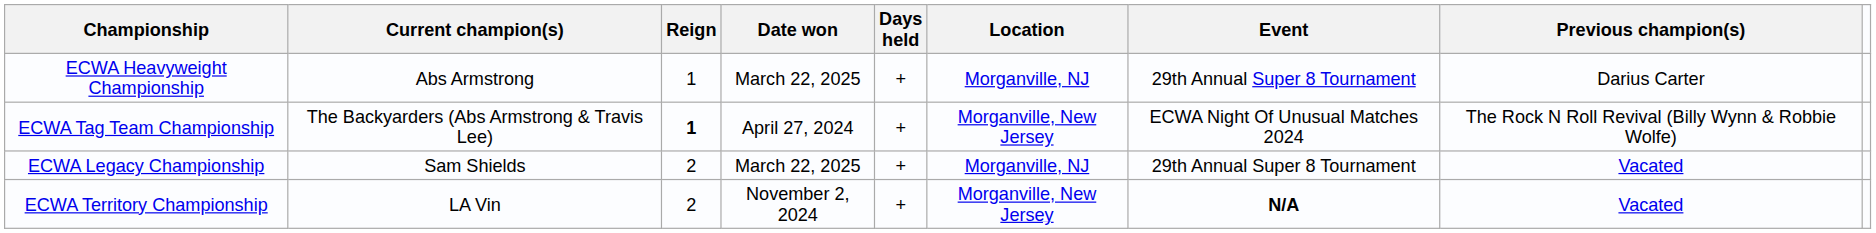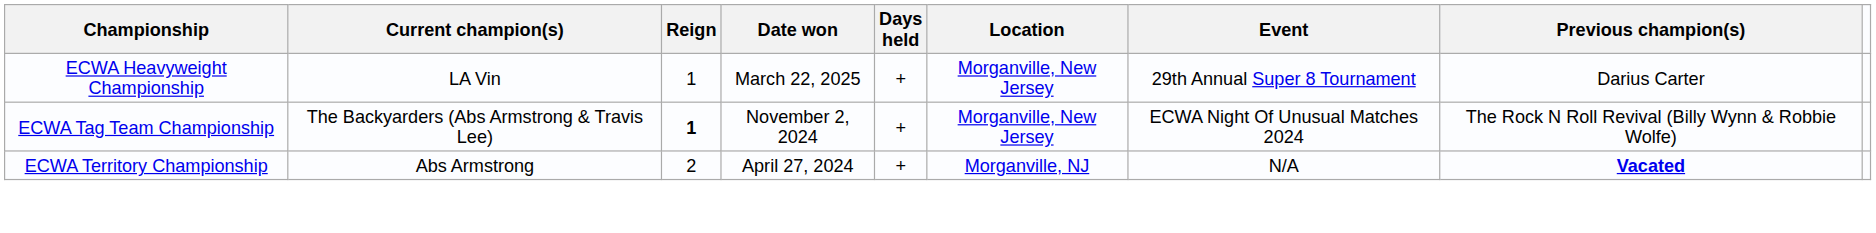 <table class="wikitable" style="background:#fcfdff; font-size:95%; text-align: center;">
 <tr>
 <th>Championship</th>
 <th>Current champion(s)</th>
 <th>Reign</th>
 <th>Date won</th>
 <th>Days<br>held</th>
 <th>Location</th>
 <th>Event</th>
 <th>Previous champion(s)</th>
 </tr>
 <tr>
 <td><a href='#'>ECWA Heavyweight Championship</a></td>
-<td align=center>Abs Armstrong</td>
+<td align=center>LA Vin</td>
 <td align=center>1</td>
 <td align=center>March 22, 2025</td>
 <td align=center>+</td>
-<td align=center><a href='#'>Morganville, NJ</a></td>
+<td align=center><a href='#'>Morganville, New Jersey</a></td>
 <td align=center>29th Annual <a href='#'>Super 8 Tournament</a></td>
 <td align=center>Darius Carter</td>
 <td></td>
 </tr>
 <tr>
 <td><a href='#'>ECWA Tag Team Championship</a></td>
 <td align=center>The Backyarders (Abs Armstrong & Travis Lee)</td>
 <td align=center><strong>1</strong></td>
-<td align=center>April 27, 2024</td>
+<td align=center>November 2, 2024</td>
 <td align=center>+</td>
 <td align=center><a href='#'>Morganville, New Jersey</a></td>
 <td align=center>ECWA Night Of Unusual Matches 2024</td>
 <td align=center>The Rock N Roll Revival (Billy Wynn & Robbie Wolfe)</td>
 <td></td>
 </tr>
 <tr>
-<td><a href='#'>ECWA Legacy Championship</a></td>
-<td align=center>Sam Shields</td>
+<td><a href='#'>ECWA Territory Championship</a></td>
+<td align=center>Abs Armstrong</td>
 <td align=center>2</td>
-<td align=center>March 22, 2025</td>
+<td align=center>April 27, 2024</td>
 <td align=center>+</td>
 <td align=center><a href='#'>Morganville, NJ</a></td>
-<td align=center>29th Annual Super 8 Tournament</td>
-<td align=center><a href='#'>Vacated</a></td>
-<td></td>
-</tr>
-<tr>
-<td><a href='#'>ECWA Territory Championship</a></td>
-<td align=center>LA Vin</td>
-<td align=center>2</td>
-<td align=center>November 2, 2024</td>
-<td align=center>+</td>
-<td align=center><a href='#'>Morganville, New Jersey</a></td>
-<td align=center><strong>N/A</strong></td>
-<td align=center><a href='#'>Vacated</a></td>
+<td align=center>N/A</td>
+<td align=center><strong><a href='#'>Vacated</a></strong></td>
 </tr>
 </table>
